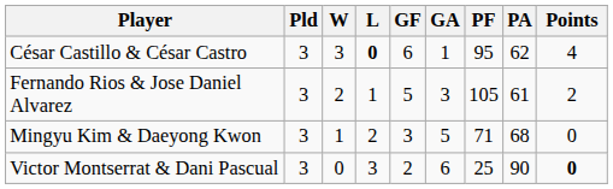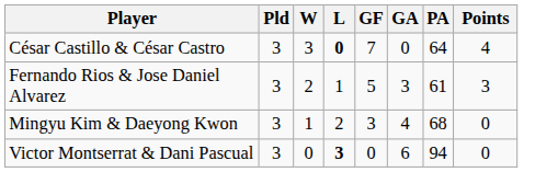 <table class=wikitable style="text-align:center">
 <tr>
 <th width=220>Player</th>
 <th width=20>Pld</th>
 <th width=20>W</th>
 <th width=20>L</th>
 <th width=20>GF</th>
 <th width=20>GA</th>
-<th width=20>PF</th>
 <th width=20>PA</th>
 <th width=50>Points</th>
 </tr>
 <tr>
 <td align=left> César Castillo & César Castro</td>
 <td>3</td>
 <td>3</td>
 <td><strong>0</strong></td>
-<td>6</td>
-<td>1</td>
-<td>95</td>
-<td>62</td>
+<td>7</td>
+<td>0</td>
+<td>64</td>
 <td>4</td>
 </tr>
 <tr>
 <td align=left> Fernando Rios & Jose Daniel Alvarez</td>
 <td>3</td>
 <td>2</td>
 <td>1</td>
 <td>5</td>
 <td>3</td>
-<td>105</td>
 <td>61</td>
-<td>2</td>
+<td>3</td>
 </tr>
 <tr>
 <td align=left> Mingyu Kim & Daeyong Kwon</td>
 <td>3</td>
 <td>1</td>
 <td>2</td>
 <td>3</td>
-<td>5</td>
-<td>71</td>
+<td>4</td>
 <td>68</td>
 <td>0</td>
 </tr>
 <tr>
 <td align=left> Victor Montserrat & Dani Pascual</td>
 <td>3</td>
 <td>0</td>
-<td>3</td>
-<td>2</td>
+<td><strong>3</strong></td>
+<td>0</td>
 <td>6</td>
-<td>25</td>
-<td>90</td>
-<td><strong>0</strong></td>
+<td>94</td>
+<td>0</td>
 </tr>
 </table>
